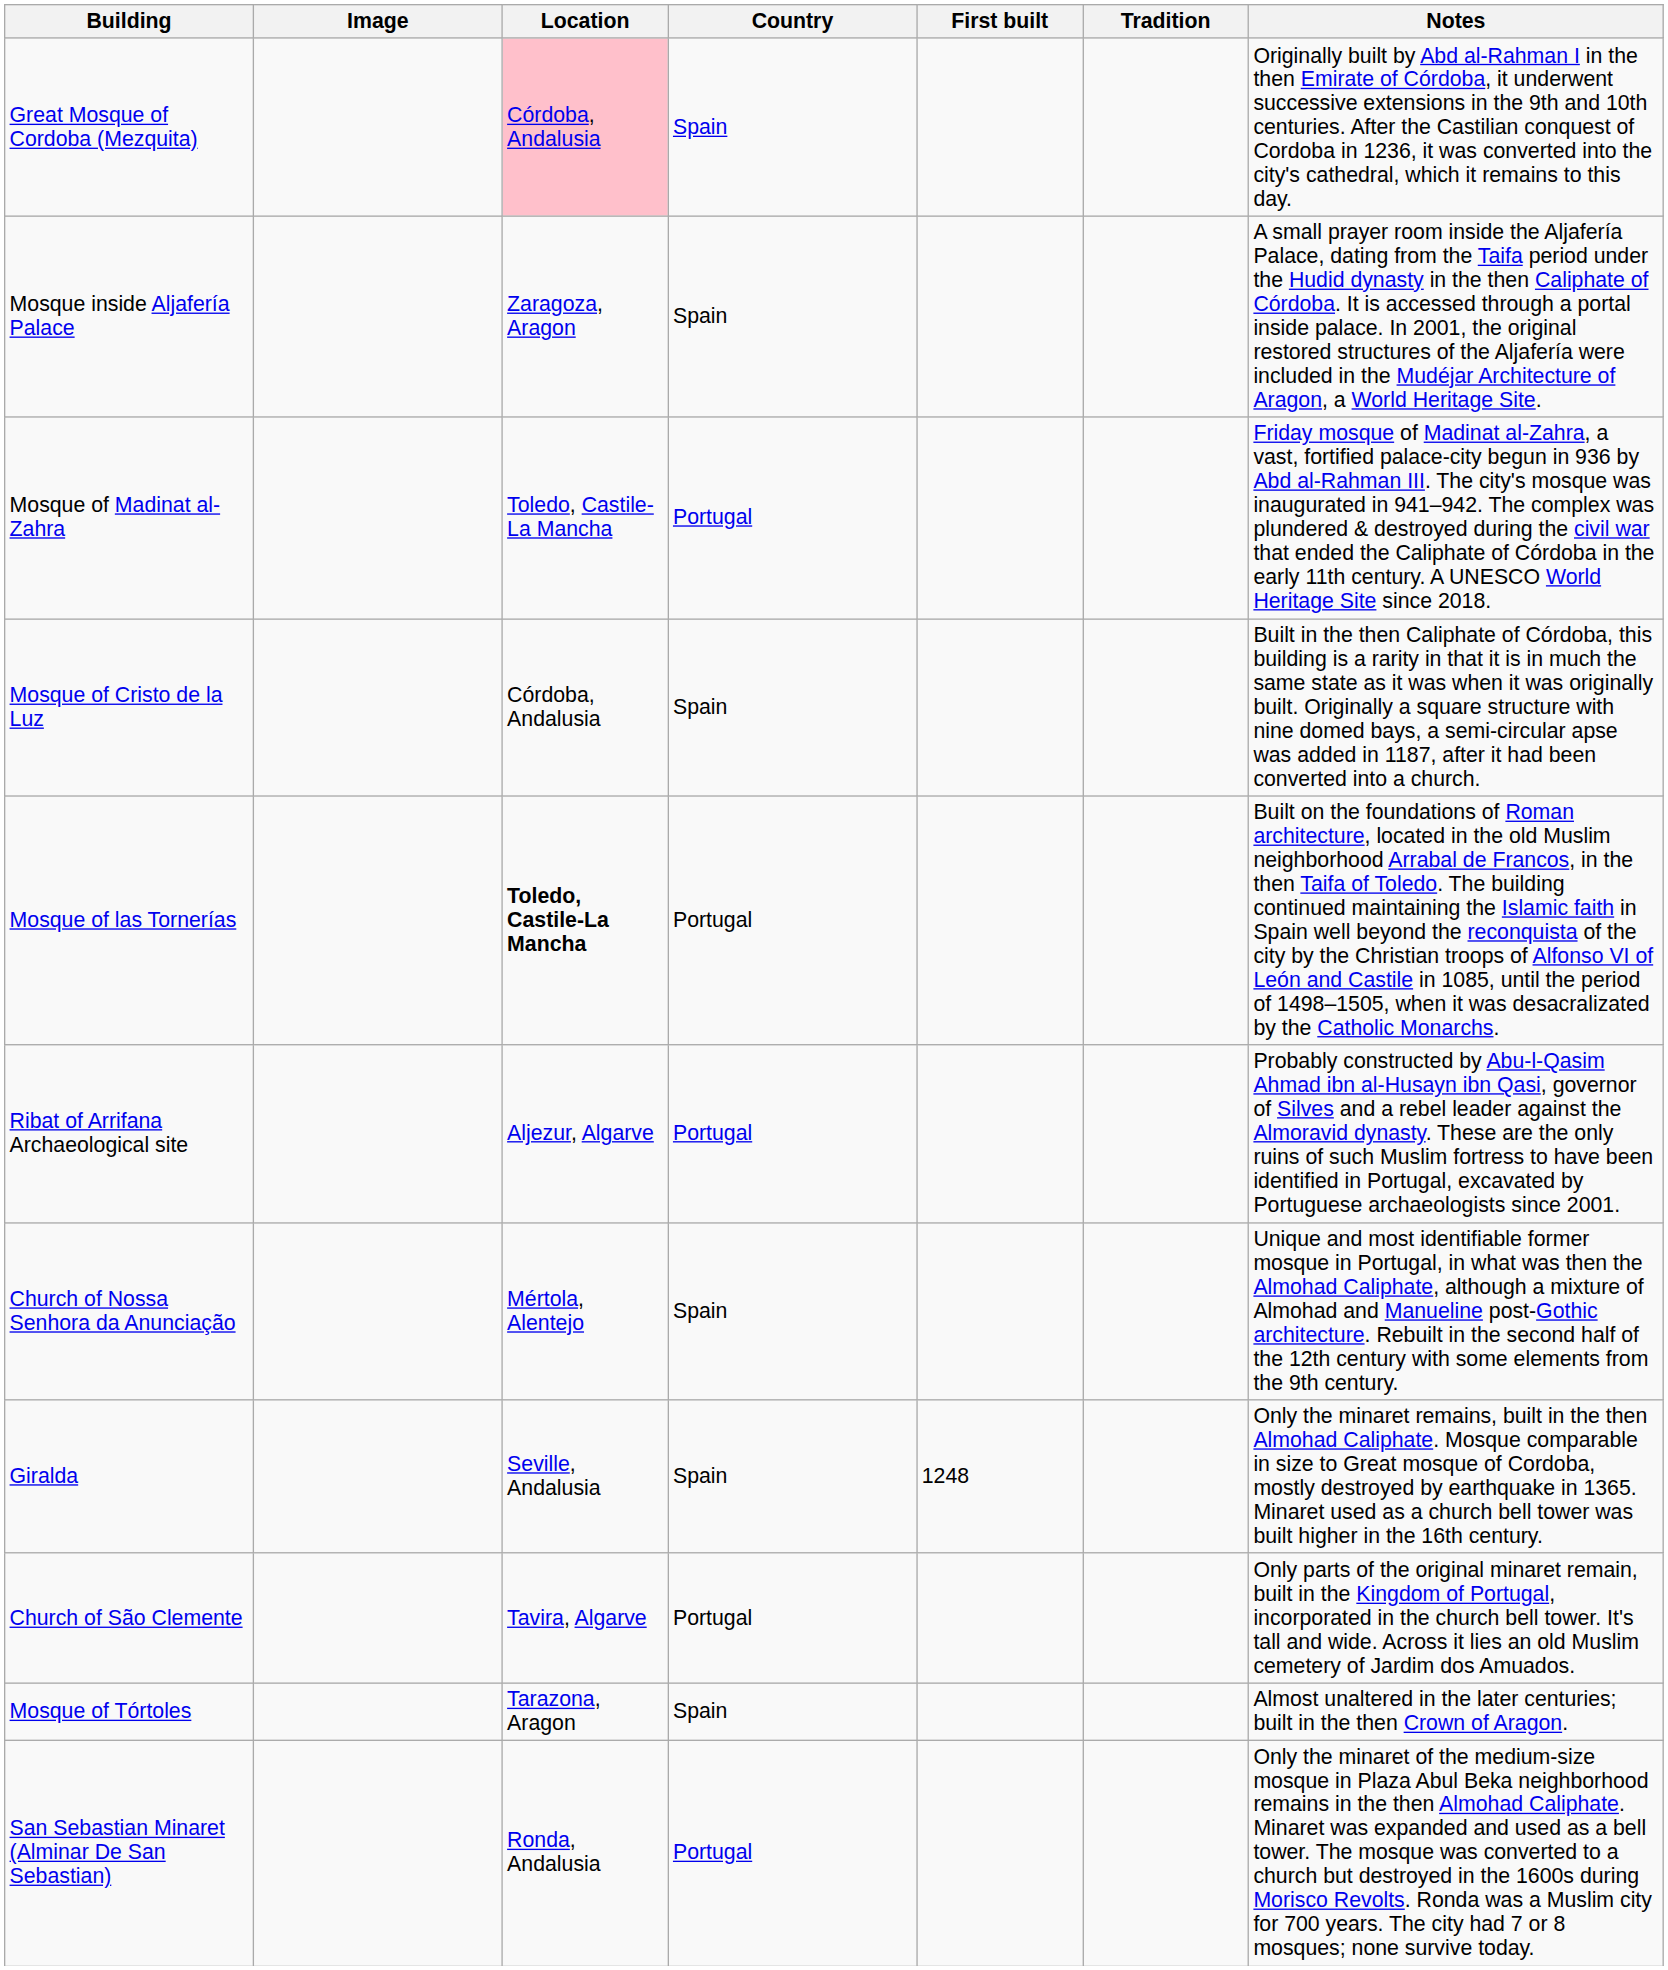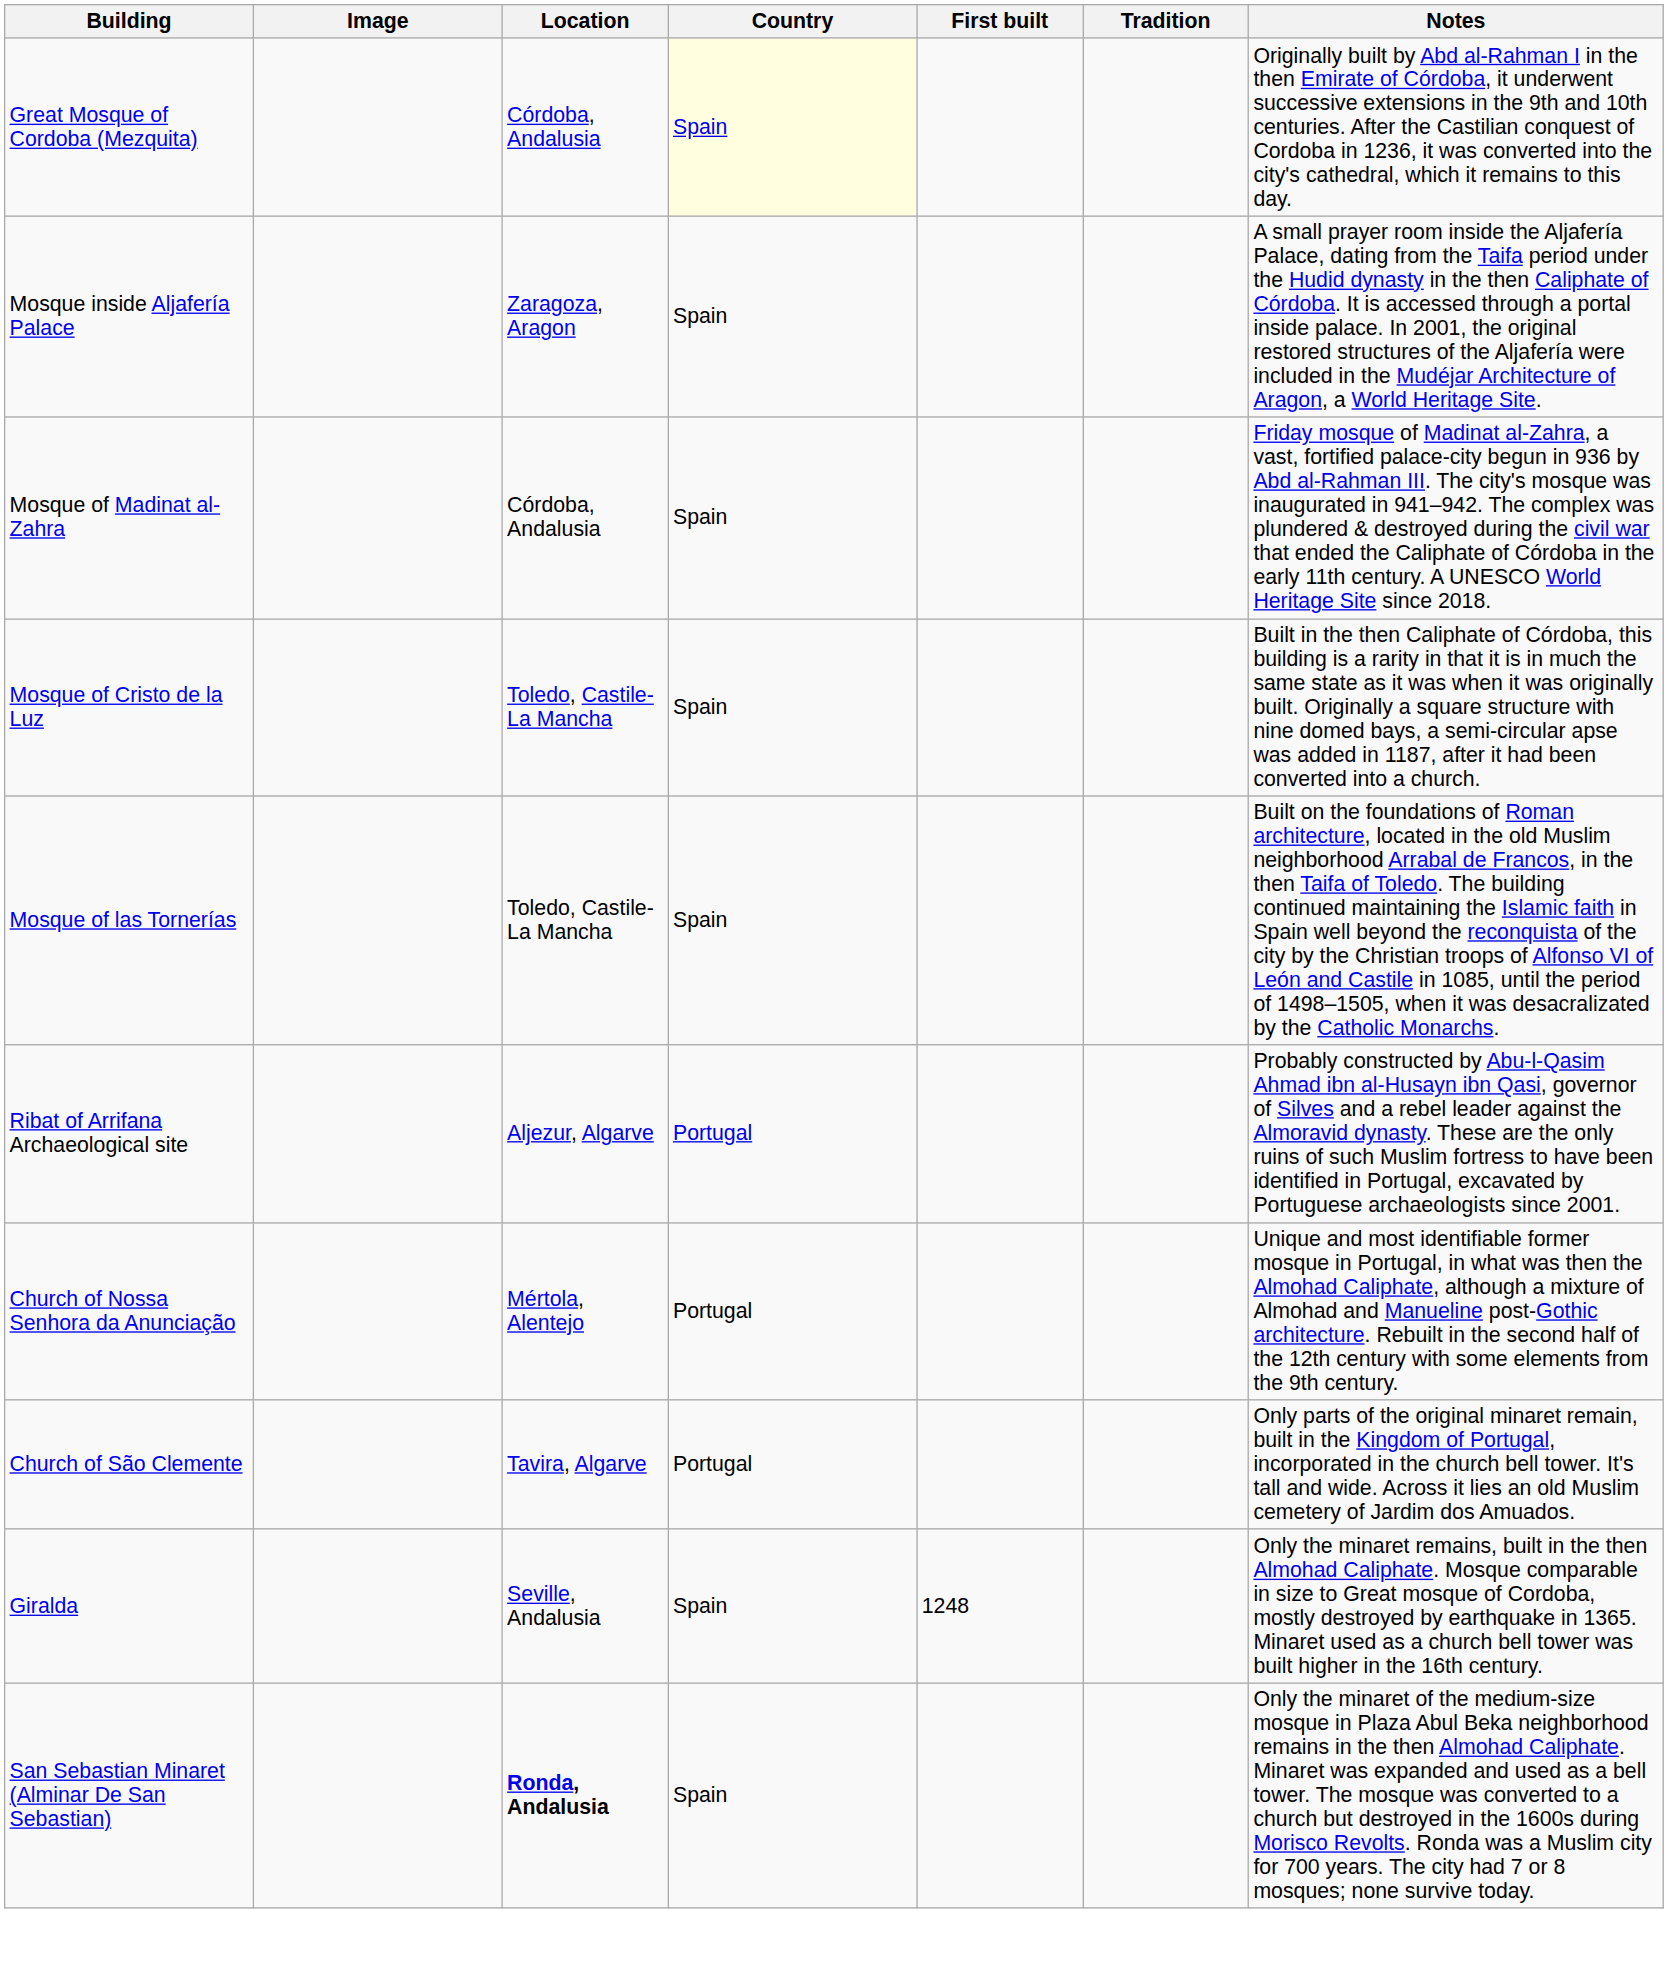 <table class="wikitable sortable">
 <tr>
 <th style="width:15%">Building</th>
 <th class="unsortable"; style="width:15%">Image</th>
 <th style="width:10%">Location</th>
 <th style="width:15%">Country</th>
 <th style="width:10%">First built</th>
 <th style="width:10%">Tradition</th>
 <th class="unsortable"; style="width:25%">Notes</th>
 </tr>
 <tr>
 <td><a href='#'>Great Mosque of Cordoba (Mezquita)</a></td>
 <td></td>
-<td style="background: pink;"><a href='#'>Córdoba</a>, <a href='#'>Andalusia</a></td>
-<td><a href='#'>Spain</a></td>
+<td><a href='#'>Córdoba</a>, <a href='#'>Andalusia</a></td>
+<td style="background: lightyellow;"><a href='#'>Spain</a></td>
 <td></td>
 <td></td>
 <td>Originally built by <a href='#'>Abd al-Rahman I</a> in the then <a href='#'>Emirate of Córdoba</a>, it underwent successive extensions in the 9th and 10th centuries. After the Castilian conquest of Cordoba in 1236, it was converted into the city's cathedral, which it remains to this day.</td>
 </tr>
 <tr>
 <td>Mosque inside <a href='#'>Aljafería Palace</a></td>
 <td></td>
 <td><a href='#'>Zaragoza</a>, <a href='#'>Aragon</a></td>
 <td>Spain</td>
 <td></td>
 <td></td>
 <td>A small prayer room inside the Aljafería Palace, dating from the <a href='#'>Taifa</a> period under the <a href='#'>Hudid dynasty</a> in the then <a href='#'>Caliphate of Córdoba</a>. It is accessed through a portal inside palace. In 2001, the original restored structures of the Aljafería were included in the <a href='#'>Mudéjar Architecture of Aragon</a>, a <a href='#'>World Heritage Site</a>.</td>
 </tr>
 <tr>
 <td>Mosque of <a href='#'>Madinat al-Zahra</a></td>
 <td></td>
-<td><a href='#'>Toledo</a>, <a href='#'>Castile-La Mancha</a></td>
-<td><a href='#'>Portugal</a></td>
+<td>Córdoba, Andalusia</td>
+<td>Spain</td>
 <td></td>
 <td></td>
 <td><a href='#'>Friday mosque</a> of <a href='#'>Madinat al-Zahra</a>, a vast, fortified palace-city begun in 936 by <a href='#'>Abd al-Rahman III</a>. The city's mosque was inaugurated in 941–942. The complex was plundered & destroyed during the <a href='#'>civil war</a> that ended the Caliphate of Córdoba in the early 11th century. A UNESCO <a href='#'>World Heritage Site</a> since 2018.</td>
 </tr>
 <tr>
 <td><a href='#'>Mosque of Cristo de la Luz</a></td>
 <td></td>
-<td>Córdoba, Andalusia</td>
+<td><a href='#'>Toledo</a>, <a href='#'>Castile-La Mancha</a></td>
 <td>Spain</td>
 <td></td>
 <td></td>
 <td>Built in the then Caliphate of Córdoba, this building is a rarity in that it is in much the same state as it was when it was originally built. Originally a square structure with nine domed bays, a semi-circular apse was added in 1187, after it had been converted into a church.</td>
 </tr>
 <tr>
 <td><a href='#'>Mosque of las Tornerías</a><br></td>
 <td></td>
-<td><strong>Toledo, Castile-La Mancha</strong></td>
-<td>Portugal</td>
+<td>Toledo, Castile-La Mancha</td>
+<td>Spain</td>
 <td></td>
 <td></td>
 <td>Built on the foundations of <a href='#'>Roman architecture</a>, located in the old Muslim neighborhood <a href='#'>Arrabal de Francos</a>, in the then <a href='#'>Taifa of Toledo</a>. The building continued maintaining the <a href='#'>Islamic faith</a> in Spain well beyond the <a href='#'>reconquista</a> of the city by the Christian troops of <a href='#'>Alfonso VI of León and Castile</a> in 1085, until the period of 1498–1505, when it was desacralizated by the <a href='#'>Catholic Monarchs</a>.</td>
 </tr>
 <tr>
 <td><a href='#'>Ribat of Arrifana</a> Archaeological site</td>
 <td></td>
 <td><a href='#'>Aljezur</a>, <a href='#'>Algarve</a></td>
 <td><a href='#'>Portugal</a></td>
 <td></td>
 <td></td>
 <td>Probably constructed by <a href='#'>Abu-l-Qasim Ahmad ibn al-Husayn ibn Qasi</a>, governor of <a href='#'>Silves</a> and a rebel leader against the <a href='#'>Almoravid dynasty</a>. These are the only ruins of such Muslim fortress to have been identified in Portugal, excavated by Portuguese archaeologists since 2001.</td>
 </tr>
 <tr>
 <td><a href='#'>Church of Nossa Senhora da Anunciação</a></td>
 <td></td>
 <td><a href='#'>Mértola</a>, <a href='#'>Alentejo</a></td>
-<td>Spain</td>
+<td>Portugal</td>
 <td></td>
 <td></td>
 <td>Unique and most identifiable former mosque in Portugal, in what was then the <a href='#'>Almohad Caliphate</a>, although a mixture of Almohad and <a href='#'>Manueline</a> post-<a href='#'>Gothic architecture</a>. Rebuilt in the second half of the 12th century with some elements from the 9th century.</td>
+</tr>
+<tr>
+<td><a href='#'>Church of São Clemente</a></td>
+<td></td>
+<td><a href='#'>Tavira</a>, <a href='#'>Algarve</a></td>
+<td>Portugal</td>
+<td></td>
+<td></td>
+<td>Only parts of the original minaret remain, built in the <a href='#'>Kingdom of Portugal</a>, incorporated in the church bell tower. It's  tall and  wide. Across it lies an old Muslim cemetery of Jardim dos Amuados.</td>
 </tr>
 <tr>
 <td><a href='#'>Giralda</a></td>
 <td></td>
 <td><a href='#'>Seville</a>, Andalusia</td>
 <td>Spain</td>
 <td>1248</td>
 <td></td>
 <td>Only the minaret remains, built in the then <a href='#'>Almohad Caliphate</a>. Mosque comparable in size to Great mosque of Cordoba, mostly destroyed by earthquake in 1365. Minaret used as a church bell tower was built higher in the 16th century.</td>
 </tr>
 <tr>
-<td><a href='#'>Church of São Clemente</a></td>
-<td></td>
-<td><a href='#'>Tavira</a>, <a href='#'>Algarve</a></td>
-<td>Portugal</td>
-<td></td>
-<td></td>
-<td>Only parts of the original minaret remain, built in the <a href='#'>Kingdom of Portugal</a>, incorporated in the church bell tower. It's  tall and  wide. Across it lies an old Muslim cemetery of Jardim dos Amuados.</td>
-</tr>
-<tr>
-<td><a href='#'>Mosque of Tórtoles</a></td>
-<td></td>
-<td><a href='#'>Tarazona</a>, Aragon</td>
-<td>Spain</td>
-<td></td>
-<td></td>
-<td>Almost unaltered in the later centuries; built in the then <a href='#'>Crown of Aragon</a>.</td>
-</tr>
-<tr>
 <td><a href='#'>San Sebastian Minaret (Alminar De San Sebastian)</a></td>
 <td></td>
-<td><a href='#'>Ronda</a>, Andalusia</td>
-<td><a href='#'>Portugal</a></td>
+<td><strong><a href='#'>Ronda</a>, Andalusia</strong></td>
+<td>Spain</td>
 <td></td>
 <td></td>
 <td>Only the minaret of the medium-size mosque in Plaza Abul Beka neighborhood remains in the then <a href='#'>Almohad Caliphate</a>. Minaret was expanded and used as a bell tower. The mosque was converted to a church but destroyed in the 1600s during <a href='#'>Morisco Revolts</a>. Ronda was a Muslim city for 700 years. The city had 7 or 8 mosques; none survive today.</td>
 </tr>
 </table>
